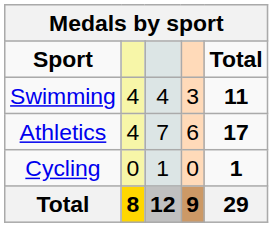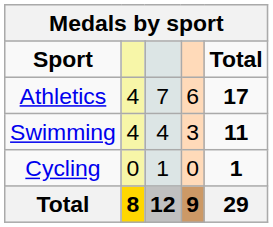 <table class=wikitable style="font-size:95%">
 <tr style="background:#efefef;">
 <th colspan=5>Medals by sport</th>
 </tr>
 <tr style="text-align:center;">
 <td><strong>Sport</strong></td>
 <td style="background:#f7f6a8;"></td>
 <td style="background:#dce5e5;"></td>
 <td style="background:#ffdab9;"></td>
 <td><strong>Total</strong></td>
 </tr>
 <tr style="text-align:center;">
+<td><a href='#'>Athletics</a></td>
+<td style="background:#F7F6A8;">4</td>
+<td style="background:#DCE5E5;">7</td>
+<td style="background:#FFDAB9;">6</td>
+<td><strong>17</strong></td>
+</tr>
+<tr style="text-align:center;">
 <td><a href='#'>Swimming</a></td>
 <td style="background:#F7F6A8;">4</td>
 <td style="background:#DCE5E5;">4</td>
 <td style="background:#FFDAB9;">3</td>
 <td><strong>11</strong></td>
-</tr>
-<tr style="text-align:center;">
-<td><a href='#'>Athletics</a></td>
-<td style="background:#F7F6A8;">4</td>
-<td style="background:#DCE5E5;">7</td>
-<td style="background:#FFDAB9;">6</td>
-<td><strong>17</strong></td>
 </tr>
 <tr style="text-align:center;">
 <td><a href='#'>Cycling</a></td>
 <td style="background:#F7F6A8;">0</td>
 <td style="background:#DCE5E5;">1</td>
 <td style="background:#FFDAB9;">0</td>
 <td><strong>1</strong></td>
 </tr>
 <tr style="text-align:center;">
 <th>Total</th>
 <th style="background:gold;">8</th>
 <th style="background:silver;">12</th>
 <th style="background:#c96;">9</th>
 <th>29</th>
 </tr>
 </table>
